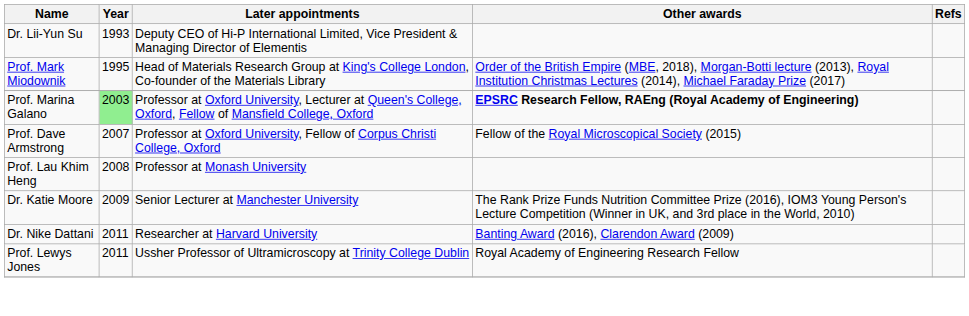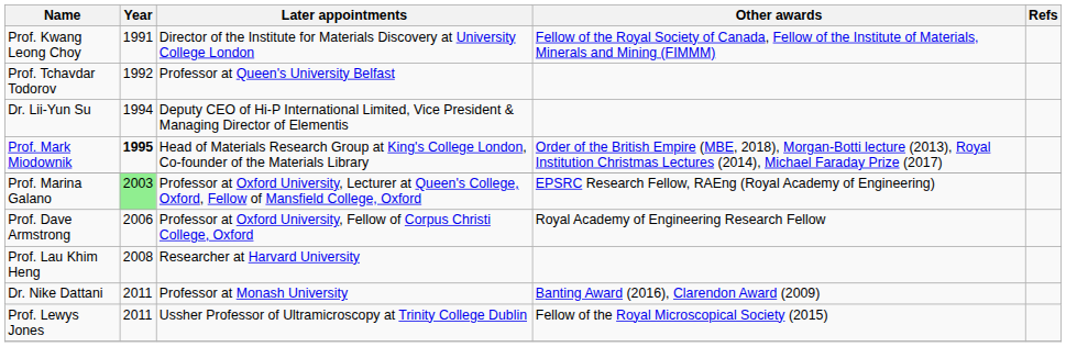 <table class="wikitable sortable">
 <tr>
 <th>Name</th>
 <th>Year</th>
 <th class="unsortable">Later appointments</th>
 <th class="unsortable">Other awards</th>
 <th class="unsortable">Refs</th>
 </tr>
 <tr valign="top">
+<td>Prof. Kwang Leong Choy</td>
+<td>1991 <br></td>
+<td>Director of the Institute for Materials Discovery at <a href='#'>University College London</a></td>
+<td><a href='#'>Fellow of the Royal Society of Canada</a>, <a href='#'>Fellow of the Institute of Materials, Minerals and Mining (FIMMM)</a></td>
+<td style="text-align:center;"></td>
+</tr>
+<tr valign="top">
+<td>Prof. Tchavdar Todorov</td>
+<td>1992</td>
+<td>Professor at <a href='#'>Queen's University Belfast</a></td>
+<td></td>
+<td style="text-align:center;"></td>
+</tr>
+<tr valign="top">
 <td>Dr. Lii-Yun Su</td>
-<td>1993</td>
+<td>1994</td>
 <td>Deputy CEO of Hi-P International Limited, Vice President & Managing Director of Elementis</td>
 <td></td>
 <td style="text-align:center;"></td>
 </tr>
 <tr valign="top">
 <td><a href='#'>Prof. Mark Miodownik</a></td>
-<td>1995</td>
+<td><strong>1995</strong></td>
 <td>Head of Materials Research Group at <a href='#'>King's College London</a>, Co-founder of the Materials Library</td>
 <td><a href='#'>Order of the British Empire</a> (<a href='#'>MBE</a>, 2018), <a href='#'>Morgan-Botti lecture</a> (2013), <a href='#'>Royal Institution Christmas Lectures</a> (2014), <a href='#'>Michael Faraday Prize</a> (2017)</td>
 <td style="text-align:center;"></td>
 </tr>
 <tr valign="top">
 </tr>
 <tr valign="top">
 <td>Prof. Marina Galano</td>
 <td style="background: lightgreen;">2003</td>
 <td>Professor at <a href='#'>Oxford University</a>, Lecturer at <a href='#'>Queen's College, Oxford</a>, <a href='#'>Fellow</a> of <a href='#'>Mansfield College, Oxford</a></td>
-<td><strong><a href='#'>EPSRC</a> Research Fellow, RAEng (Royal Academy of Engineering)</strong></td>
+<td><a href='#'>EPSRC</a> Research Fellow, RAEng (Royal Academy of Engineering)</td>
 <td style="text-align:center;"></td>
 </tr>
 <tr valign="top">
 <td>Prof. Dave Armstrong</td>
-<td>2007</td>
+<td>2006</td>
 <td>Professor at <a href='#'>Oxford University</a>, Fellow of  <a href='#'>Corpus Christi College, Oxford</a></td>
-<td>Fellow of the <a href='#'>Royal Microscopical Society</a> (2015)</td>
+<td>Royal Academy of Engineering Research Fellow</td>
 <td style="text-align:center;"></td>
 </tr>
 <tr valign="top">
 <td>Prof. Lau Khim Heng</td>
 <td>2008</td>
-<td>Professor at <a href='#'>Monash University</a></td>
+<td>Researcher at <a href='#'>Harvard University</a></td>
 <td></td>
-<td style="text-align:center;"></td>
-</tr>
-<tr valign="top">
-<td>Dr. Katie Moore</td>
-<td>2009</td>
-<td>Senior Lecturer at <a href='#'>Manchester University</a></td>
-<td>The Rank Prize Funds Nutrition Committee Prize (2016), IOM3 Young Person's Lecture Competition (Winner in UK, and 3rd place in the World, 2010)</td>
 <td style="text-align:center;"></td>
 </tr>
 <tr valign="top">
 <td>Dr. Nike Dattani</td>
 <td>2011</td>
-<td>Researcher at <a href='#'>Harvard University</a></td>
+<td>Professor at <a href='#'>Monash University</a></td>
 <td><a href='#'>Banting Award</a> (2016), <a href='#'>Clarendon Award</a> (2009)</td>
 <td style="text-align:center;"></td>
 </tr>
 <tr valign="top">
 <td>Prof. Lewys Jones</td>
 <td>2011</td>
 <td>Ussher Professor of Ultramicroscopy at <a href='#'>Trinity College Dublin</a></td>
-<td>Royal Academy of Engineering Research Fellow</td>
+<td>Fellow of the <a href='#'>Royal Microscopical Society</a> (2015)</td>
 <td style="text-align:center;"></td>
 </tr>
 <tr valign="top">
 </tr>
 </table>
